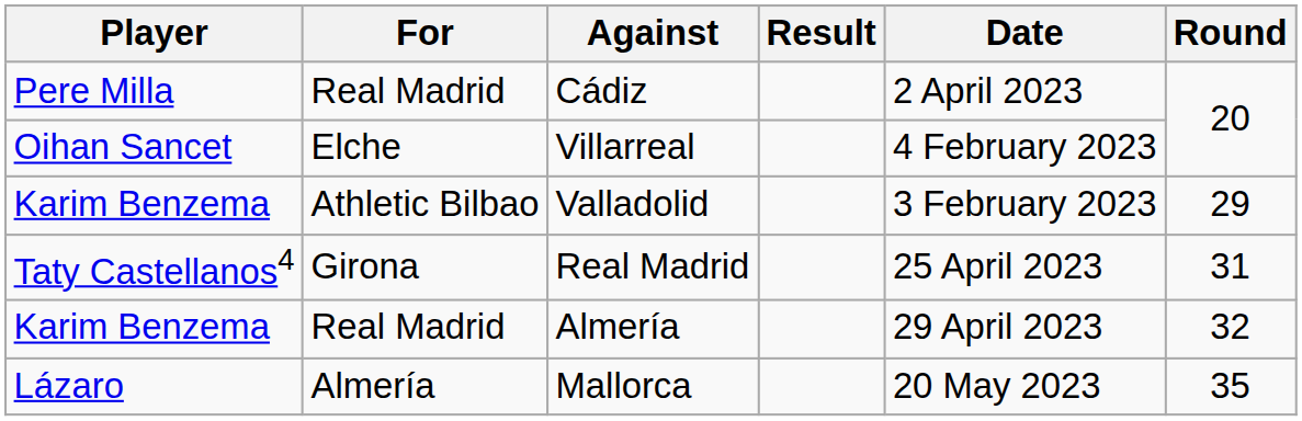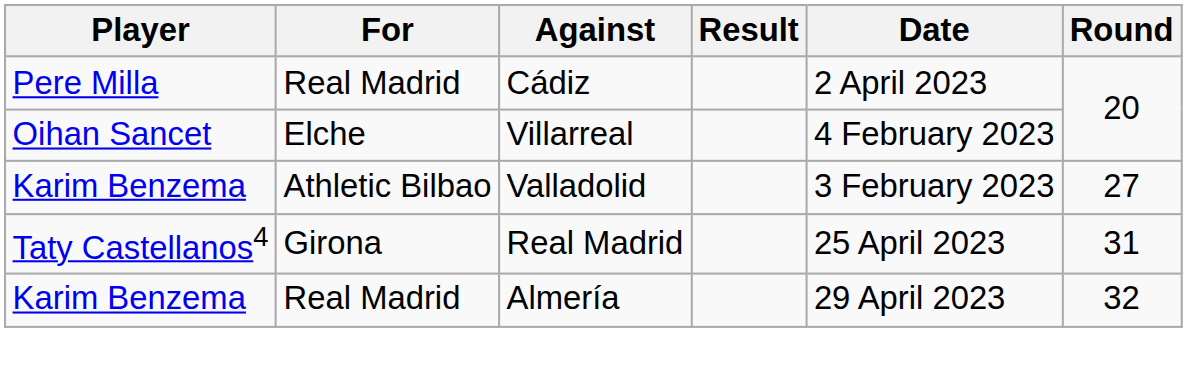 <table class="wikitable sortable">
 <tr>
 <th>Player</th>
 <th>For</th>
 <th>Against</th>
 <th>Result</th>
 <th>Date</th>
 <th>Round</th>
 </tr>
 <tr>
 <td> <a href='#'>Pere Milla</a></td>
 <td>Real Madrid</td>
 <td>Cádiz</td>
 <td></td>
 <td>2 April 2023</td>
 <td rowspan="2" align="center">20</td>
 </tr>
 <tr>
 <td> <a href='#'>Oihan Sancet</a></td>
 <td>Elche</td>
 <td>Villarreal</td>
 <td></td>
 <td>4 February 2023</td>
 </tr>
 <tr>
 <td> <a href='#'>Karim Benzema</a></td>
 <td>Athletic Bilbao</td>
 <td>Valladolid</td>
 <td></td>
 <td>3 February 2023</td>
-<td align=center>29</td>
+<td align=center>27</td>
 </tr>
 <tr>
 <td> <a href='#'>Taty Castellanos</a><sup>4</sup></td>
 <td>Girona</td>
 <td>Real Madrid</td>
 <td></td>
 <td>25 April 2023</td>
 <td align=center>31</td>
 </tr>
 <tr>
 <td> <a href='#'>Karim Benzema</a></td>
 <td>Real Madrid</td>
 <td>Almería</td>
 <td></td>
 <td>29 April 2023</td>
 <td align=center>32</td>
 </tr>
-<tr>
-<td> <a href='#'>Lázaro</a></td>
-<td>Almería</td>
-<td>Mallorca</td>
-<td></td>
-<td>20 May 2023</td>
-<td align=center>35</td>
-</tr>
 </table>
